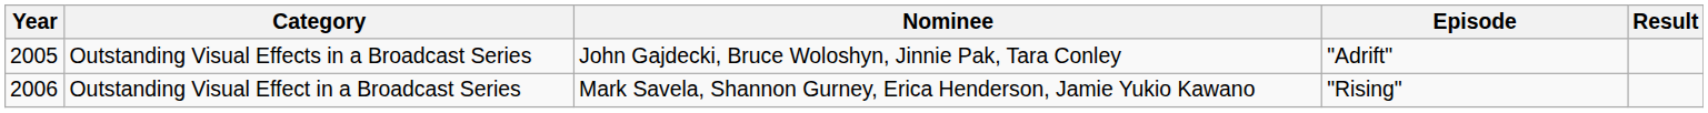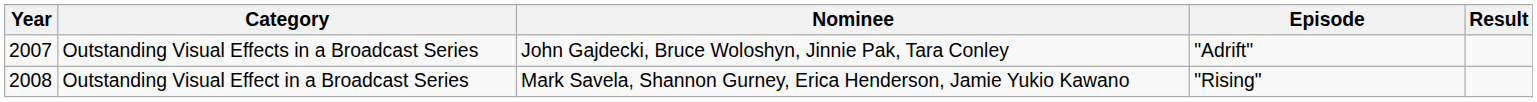 <table class="wikitable" | width="100%">
 <tr>
 <th width="3.5%">Year</th>
 <th width="30%">Category</th>
 <th>Nominee</th>
 <th width="18%">Episode</th>
 <th width="3.5%">Result</th>
 </tr>
 <tr>
-<td>2005</td>
+<td>2007</td>
 <td>Outstanding Visual Effects in a Broadcast Series</td>
 <td>John Gajdecki, Bruce Woloshyn, Jinnie Pak, Tara Conley</td>
 <td>"Adrift"</td>
 <td></td>
 </tr>
 <tr>
-<td>2006</td>
+<td>2008</td>
 <td>Outstanding Visual Effect in a Broadcast Series</td>
 <td>Mark Savela, Shannon Gurney, Erica Henderson, Jamie Yukio Kawano</td>
 <td>"Rising"</td>
 <td></td>
 </tr>
 </table>
